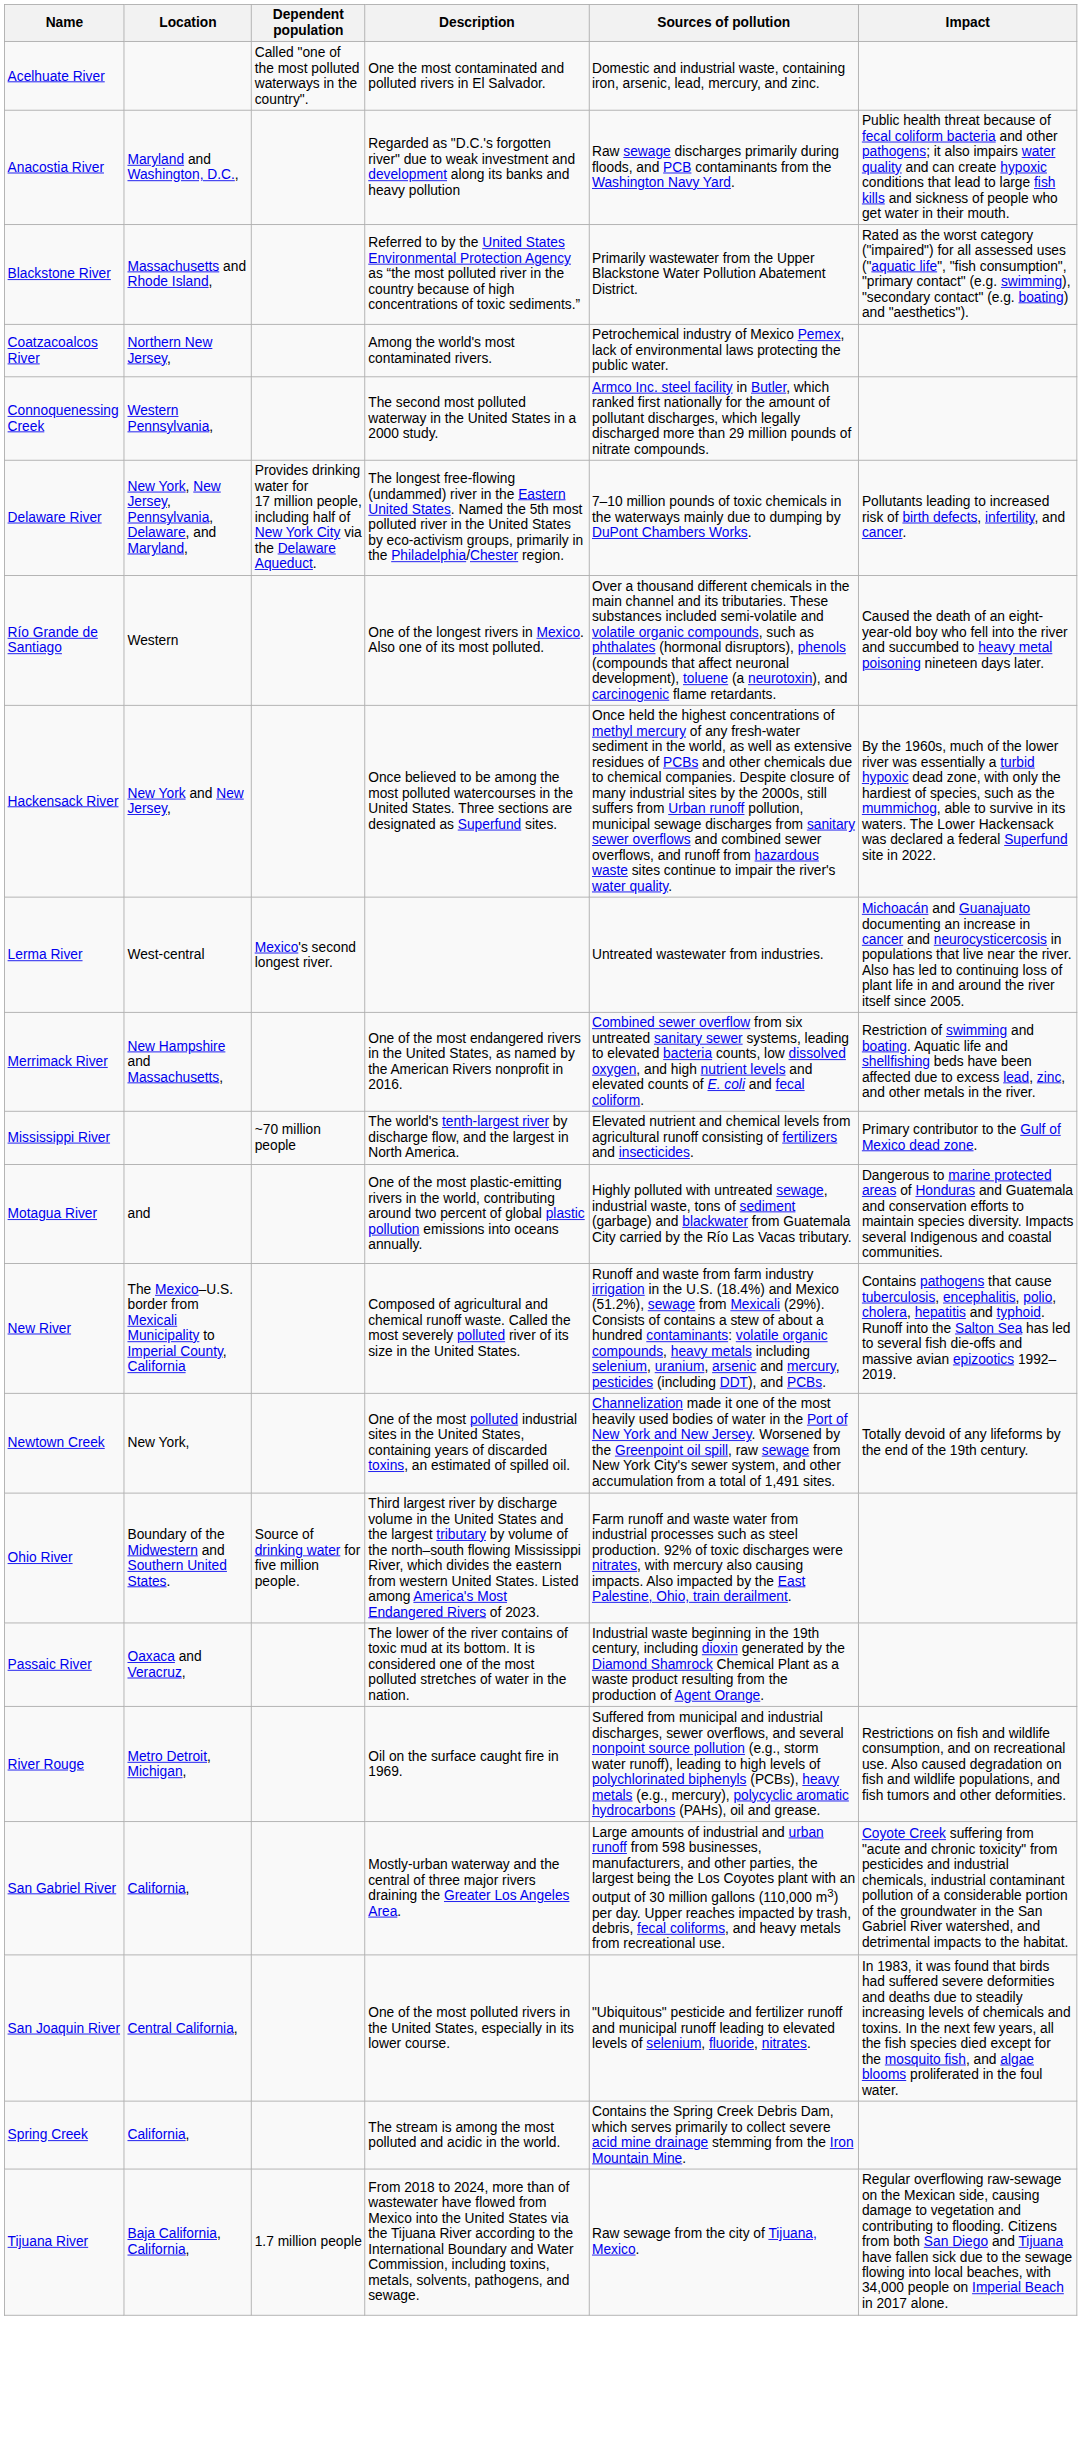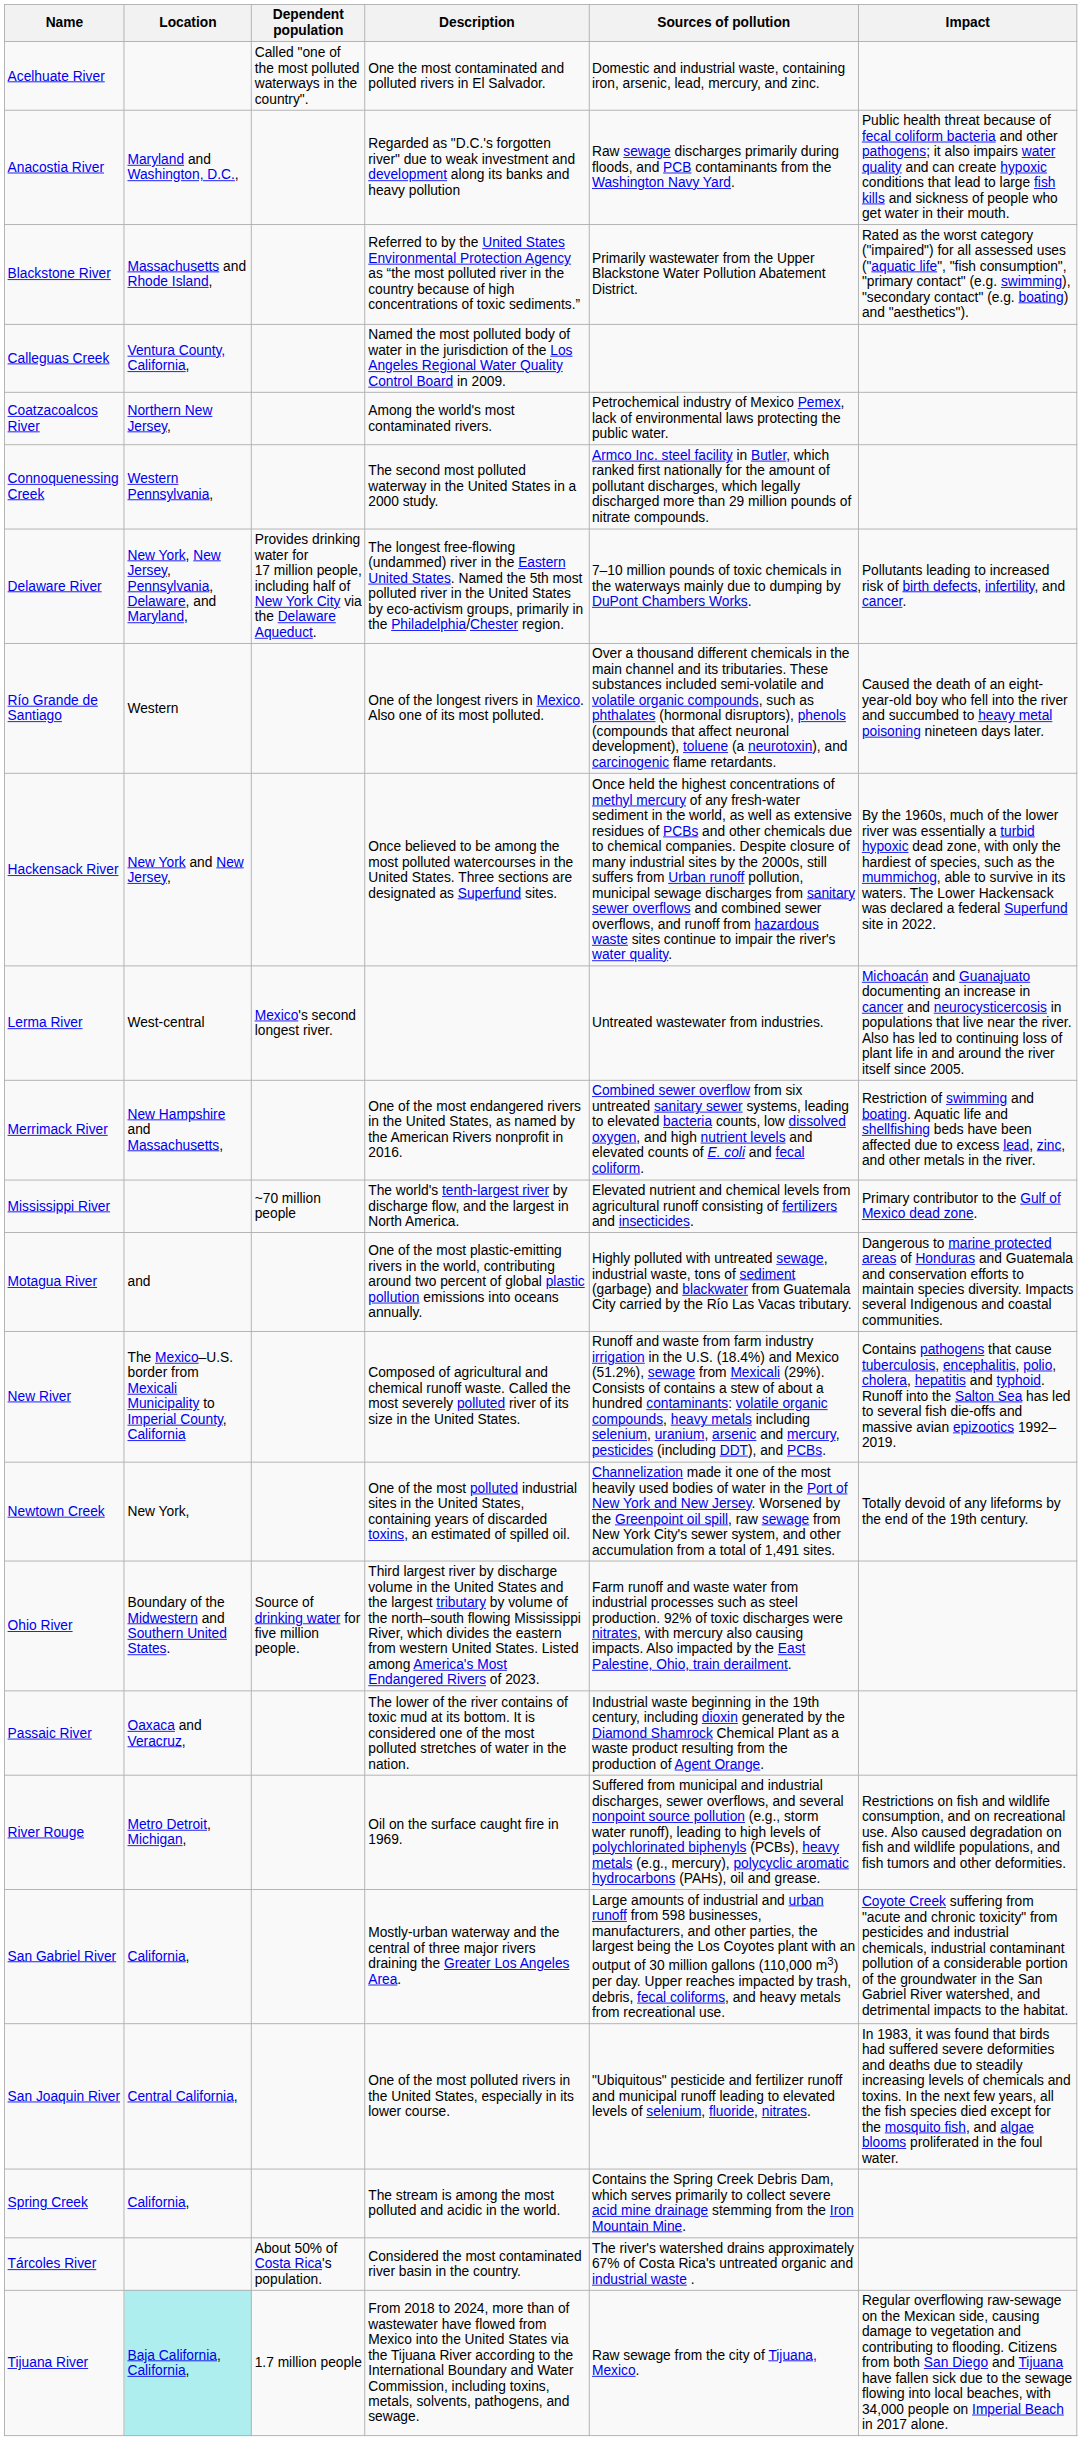 <table class="wikitable sortable">
 <tr>
 <th>Name</th>
 <th>Location</th>
 <th>Dependent population</th>
 <th>Description</th>
 <th>Sources of pollution</th>
 <th>Impact</th>
 </tr>
 <tr>
 <td><a href='#'>Acelhuate River</a></td>
 <td></td>
 <td>Called "one of the most polluted waterways in the country".</td>
 <td>One the most contaminated and polluted rivers in El Salvador.</td>
 <td>Domestic and industrial waste, containing iron, arsenic, lead, mercury, and zinc.</td>
 <td></td>
 </tr>
 <tr>
 <td><a href='#'>Anacostia River</a></td>
 <td><a href='#'>Maryland</a> and <a href='#'>Washington, D.C.</a>, </td>
 <td></td>
 <td>Regarded as "D.C.'s forgotten river" due to weak investment and <a href='#'>development</a> along its banks and heavy pollution</td>
 <td>Raw <a href='#'>sewage</a> discharges primarily during floods, and <a href='#'>PCB</a> contaminants from the <a href='#'>Washington Navy Yard</a>.</td>
 <td>Public health threat because of <a href='#'>fecal coliform bacteria</a> and other <a href='#'>pathogens</a>; it also impairs <a href='#'>water quality</a> and can create <a href='#'>hypoxic</a> conditions that lead to large <a href='#'>fish kills</a> and sickness of people who get water in their mouth.</td>
 </tr>
 <tr>
 <td><a href='#'>Blackstone River</a></td>
 <td><a href='#'>Massachusetts</a> and <a href='#'>Rhode Island</a>, </td>
 <td></td>
 <td>Referred to by the <a href='#'>United States Environmental Protection Agency</a> as “the most polluted river in the country because of high concentrations of toxic sediments.”</td>
 <td>Primarily wastewater from the Upper Blackstone Water Pollution Abatement District.</td>
 <td>Rated as the worst category ("impaired") for all assessed uses ("<a href='#'>aquatic life</a>", "fish consumption", "primary contact" (e.g. <a href='#'>swimming</a>), "secondary contact" (e.g. <a href='#'>boating</a>) and "aesthetics").</td>
+</tr>
+<tr>
+<td><a href='#'>Calleguas Creek</a></td>
+<td><a href='#'>Ventura County, California</a>, </td>
+<td></td>
+<td>Named the most polluted body of water in the jurisdiction of the <a href='#'>Los Angeles Regional Water Quality Control Board</a> in 2009.</td>
+<td></td>
+<td></td>
 </tr>
 <tr>
 <td><a href='#'>Coatzacoalcos River</a></td>
 <td><a href='#'>Northern New Jersey</a>, </td>
 <td></td>
 <td>Among the world's most contaminated rivers.</td>
 <td>Petrochemical industry of Mexico <a href='#'>Pemex</a>, lack of environmental laws protecting the public water.</td>
 <td></td>
 </tr>
 <tr>
 <td><a href='#'>Connoquenessing Creek</a></td>
 <td><a href='#'>Western Pennsylvania</a>, </td>
 <td></td>
 <td>The second most polluted waterway in the United States in a 2000 study.</td>
 <td><a href='#'>Armco Inc. steel facility</a> in <a href='#'>Butler</a>, which ranked first nationally for the amount of pollutant discharges, which legally discharged more than 29 million pounds of nitrate compounds.</td>
 <td></td>
 </tr>
 <tr>
 <td><a href='#'>Delaware River</a></td>
 <td><a href='#'>New York</a>, <a href='#'>New Jersey</a>, <a href='#'>Pennsylvania</a>, <a href='#'>Delaware</a>, and <a href='#'>Maryland</a>, </td>
 <td>Provides drinking water for 17 million people, including half of <a href='#'>New York City</a> via the <a href='#'>Delaware Aqueduct</a>.</td>
 <td>The longest free-flowing (undammed) river in the <a href='#'>Eastern United States</a>. Named the 5th most polluted river in the United States by eco-activism groups, primarily in the <a href='#'>Philadelphia</a>/<a href='#'>Chester</a> region.</td>
 <td>7–10 million pounds of toxic chemicals in the waterways mainly due to dumping by <a href='#'>DuPont Chambers Works</a>.</td>
 <td>Pollutants leading to increased risk of <a href='#'>birth defects</a>, <a href='#'>infertility</a>, and <a href='#'>cancer</a>.</td>
 </tr>
 <tr>
 <td><a href='#'>Río Grande de Santiago</a></td>
 <td>Western </td>
 <td></td>
 <td>One of the longest rivers in <a href='#'>Mexico</a>. Also one of its most polluted.</td>
 <td>Over a thousand different chemicals in the main channel and its tributaries. These substances included semi-volatile and <a href='#'>volatile organic compounds</a>, such as <a href='#'>phthalates</a> (hormonal disruptors), <a href='#'>phenols</a> (compounds that affect neuronal development), <a href='#'>toluene</a> (a <a href='#'>neurotoxin</a>), and <a href='#'>carcinogenic</a> flame retardants.</td>
 <td>Caused the death of an eight-year-old boy who fell into the river and succumbed to <a href='#'>heavy metal poisoning</a> nineteen days later.</td>
 </tr>
 <tr>
 <td><a href='#'>Hackensack River</a></td>
 <td><a href='#'>New York</a> and <a href='#'>New Jersey</a>, </td>
 <td></td>
 <td>Once believed to be among the most polluted watercourses in the United States. Three sections are designated as <a href='#'>Superfund</a> sites.</td>
 <td>Once held the highest concentrations of <a href='#'>methyl mercury</a> of any fresh-water sediment in the world, as well as extensive residues of <a href='#'>PCBs</a> and other chemicals due to chemical companies. Despite closure of many industrial sites by the 2000s, still suffers from <a href='#'>Urban runoff</a> pollution, municipal sewage discharges from <a href='#'>sanitary sewer overflows</a> and combined sewer overflows, and runoff from <a href='#'>hazardous waste</a> sites continue to impair the river's <a href='#'>water quality</a>.</td>
 <td>By the 1960s, much of the lower river was essentially a <a href='#'>turbid</a> <a href='#'>hypoxic</a> dead zone, with only the hardiest of species, such as the <a href='#'>mummichog</a>, able to survive in its waters. The Lower Hackensack was declared a federal <a href='#'>Superfund</a> site in 2022.</td>
 </tr>
 <tr>
 <td><a href='#'>Lerma River</a></td>
 <td>West-central </td>
 <td><a href='#'>Mexico</a>'s second longest river.</td>
 <td></td>
 <td>Untreated wastewater from industries.</td>
 <td><a href='#'>Michoacán</a> and <a href='#'>Guanajuato</a> documenting an increase in <a href='#'>cancer</a> and <a href='#'>neurocysticercosis</a> in populations that live near the river. Also has led to continuing loss of plant life in and around the river itself since 2005.</td>
 </tr>
 <tr>
 <td><a href='#'>Merrimack River</a></td>
 <td><a href='#'>New Hampshire</a> and <a href='#'>Massachusetts</a>, </td>
 <td></td>
 <td>One of the most endangered rivers in the United States, as named by the American Rivers nonprofit in 2016.</td>
 <td><a href='#'>Combined sewer overflow</a> from six untreated <a href='#'>sanitary sewer</a> systems, leading to elevated <a href='#'>bacteria</a> counts, low <a href='#'>dissolved oxygen</a>, and high <a href='#'>nutrient levels</a> and elevated counts of <em><a href='#'>E. coli</a></em> and <a href='#'>fecal coliform</a>.</td>
 <td>Restriction of <a href='#'>swimming</a> and <a href='#'>boating</a>. Aquatic life and <a href='#'>shellfishing</a> beds have been affected due to excess <a href='#'>lead</a>, <a href='#'>zinc</a>, and other metals in the river.</td>
 </tr>
 <tr>
 <td><a href='#'>Mississippi River</a></td>
 <td></td>
 <td>~70 million people</td>
 <td>The world's <a href='#'>tenth-largest river</a> by discharge flow, and the largest in North America.</td>
 <td>Elevated nutrient and chemical levels from agricultural runoff consisting of <a href='#'>fertilizers</a> and <a href='#'>insecticides</a>.</td>
 <td>Primary contributor to the <a href='#'>Gulf of Mexico dead zone</a>.</td>
 </tr>
 <tr>
 <td><a href='#'>Motagua River</a></td>
 <td> and </td>
 <td></td>
 <td>One of the most plastic-emitting rivers in the world, contributing around two percent of global <a href='#'>plastic pollution</a> emissions into oceans annually.</td>
 <td>Highly polluted with untreated <a href='#'>sewage</a>, industrial waste, tons of <a href='#'>sediment</a> (garbage) and <a href='#'>blackwater</a> from Guatemala City carried by the Río Las Vacas tributary.</td>
 <td>Dangerous to <a href='#'>marine protected areas</a> of <a href='#'>Honduras</a> and Guatemala and conservation efforts to maintain species diversity. Impacts several Indigenous and coastal communities.</td>
 </tr>
 <tr>
 <td><a href='#'>New River</a></td>
 <td>The <a href='#'>Mexico</a>–U.S. border from <a href='#'>Mexicali Municipality</a> to <a href='#'>Imperial County</a>, <a href='#'>California</a></td>
 <td></td>
 <td>Composed of agricultural and chemical runoff waste. Called the most severely <a href='#'>polluted</a> river of its size in the United States.</td>
 <td>Runoff and waste from farm industry <a href='#'>irrigation</a> in the U.S. (18.4%) and Mexico (51.2%), <a href='#'>sewage</a> from <a href='#'>Mexicali</a> (29%). Consists of contains a stew of about a hundred <a href='#'>contaminants</a>: <a href='#'>volatile organic compounds</a>, <a href='#'>heavy metals</a> including <a href='#'>selenium</a>, <a href='#'>uranium</a>, <a href='#'>arsenic</a> and <a href='#'>mercury</a>, <a href='#'>pesticides</a> (including <a href='#'>DDT</a>), and <a href='#'>PCBs</a>.</td>
 <td>Contains <a href='#'>pathogens</a> that cause <a href='#'>tuberculosis</a>, <a href='#'>encephalitis</a>, <a href='#'>polio</a>, <a href='#'>cholera</a>, <a href='#'>hepatitis</a> and <a href='#'>typhoid</a>. Runoff into the <a href='#'>Salton Sea</a> has led to several fish die-offs and massive avian <a href='#'>epizootics</a> 1992–2019.</td>
 </tr>
 <tr>
 <td><a href='#'>Newtown Creek</a></td>
 <td>New York, </td>
 <td></td>
 <td>One of the most <a href='#'>polluted</a> industrial sites in the United States, containing years of discarded <a href='#'>toxins</a>, an estimated  of spilled oil.</td>
 <td><a href='#'>Channelization</a> made it one of the most heavily used bodies of water in the <a href='#'>Port of New York and New Jersey</a>. Worsened by the <a href='#'>Greenpoint oil spill</a>, raw <a href='#'>sewage</a> from New York City's sewer system, and other accumulation from a total of 1,491 sites.</td>
 <td>Totally devoid of any lifeforms by the end of the 19th century.</td>
 </tr>
 <tr>
 <td><a href='#'>Ohio River</a></td>
 <td>Boundary of the <a href='#'>Midwestern</a> and <a href='#'>Southern United States</a>.</td>
 <td>Source of <a href='#'>drinking water</a> for five million people.</td>
 <td>Third largest river by discharge volume in the United States and the largest <a href='#'>tributary</a> by volume of the north–south flowing Mississippi River, which divides the eastern from western United States. Listed among <a href='#'>America's Most Endangered Rivers</a> of 2023.</td>
 <td>Farm runoff and waste water from industrial processes such as steel production. 92% of toxic discharges were <a href='#'>nitrates</a>, with mercury also causing impacts. Also impacted by the <a href='#'>East Palestine, Ohio, train derailment</a>.</td>
 <td></td>
 </tr>
 <tr>
 <td><a href='#'>Passaic River</a></td>
 <td><a href='#'>Oaxaca</a> and <a href='#'>Veracruz</a>, </td>
 <td></td>
 <td>The lower  of the river contains  of toxic mud at its bottom. It is considered one of the most polluted stretches of water in the nation.</td>
 <td>Industrial waste beginning in the 19th century, including <a href='#'>dioxin</a> generated by the <a href='#'>Diamond Shamrock</a> Chemical Plant as a waste product resulting from the production of <a href='#'>Agent Orange</a>.</td>
 <td></td>
 </tr>
 <tr>
 <td><a href='#'>River Rouge</a></td>
 <td><a href='#'>Metro Detroit</a>, <a href='#'>Michigan</a>, </td>
 <td></td>
 <td>Oil on the surface caught fire in 1969.</td>
 <td>Suffered from municipal and industrial discharges, sewer overflows, and several <a href='#'>nonpoint source pollution</a> (e.g., storm water runoff), leading to high levels of <a href='#'>polychlorinated biphenyls</a> (PCBs), <a href='#'>heavy metals</a> (e.g., mercury), <a href='#'>polycyclic aromatic hydrocarbons</a> (PAHs), oil and grease.</td>
 <td>Restrictions on fish and wildlife consumption, and on recreational use. Also caused degradation on fish and wildlife populations, and fish tumors and other deformities.</td>
 </tr>
 <tr>
 <td><a href='#'>San Gabriel River</a></td>
 <td><a href='#'>California</a>, </td>
 <td></td>
 <td>Mostly-urban waterway and the central of three major rivers draining the <a href='#'>Greater Los Angeles Area</a>.</td>
 <td>Large amounts of industrial and <a href='#'>urban runoff</a> from 598 businesses, manufacturers, and other parties, the largest being the Los Coyotes plant with an output of 30 million gallons (110,000 m<sup>3</sup>) per day. Upper reaches impacted by trash, debris, <a href='#'>fecal coliforms</a>, and heavy metals from recreational use.</td>
 <td><a href='#'>Coyote Creek</a> suffering from "acute and chronic toxicity" from pesticides and industrial chemicals, industrial contaminant pollution of a considerable portion of the groundwater in the San Gabriel River watershed, and detrimental impacts to the habitat.</td>
 </tr>
 <tr>
 <td><a href='#'>San Joaquin River</a></td>
 <td><a href='#'>Central California</a>, </td>
 <td></td>
 <td>One of the most polluted rivers in the United States, especially in its lower course.</td>
 <td>"Ubiquitous" pesticide and fertilizer runoff and municipal runoff leading to elevated levels of <a href='#'>selenium</a>, <a href='#'>fluoride</a>, <a href='#'>nitrates</a>.</td>
 <td>In 1983, it was found that birds had suffered severe deformities and deaths due to steadily increasing levels of chemicals and toxins. In the next few years, all the fish species died except for the <a href='#'>mosquito fish</a>, and <a href='#'>algae blooms</a> proliferated in the foul water.</td>
 </tr>
 <tr>
 <td><a href='#'>Spring Creek</a></td>
 <td><a href='#'>California</a>, </td>
 <td></td>
 <td>The stream is among the most polluted and acidic in the world.</td>
 <td>Contains the Spring Creek Debris Dam, which serves primarily to collect severe <a href='#'>acid mine drainage</a> stemming from the <a href='#'>Iron Mountain Mine</a>.</td>
 <td></td>
 </tr>
 <tr>
+<td><a href='#'>Tárcoles River</a></td>
+<td></td>
+<td>About 50% of <a href='#'>Costa Rica</a>'s population.</td>
+<td>Considered the most contaminated river basin in the country.</td>
+<td>The river's watershed drains approximately 67% of Costa Rica's untreated organic and <a href='#'>industrial waste</a> .</td>
+<td></td>
+</tr>
+<tr>
 <td><a href='#'>Tijuana River</a></td>
-<td><a href='#'>Baja California</a>,  <a href='#'>California</a>, </td>
+<td style="background: paleturquoise;"><a href='#'>Baja California</a>,  <a href='#'>California</a>, </td>
 <td>1.7 million people</td>
 <td>From 2018 to 2024, more than  of wastewater have flowed from Mexico into the United States via the Tijuana River according to the International Boundary and Water Commission, including toxins, metals, solvents, pathogens, and sewage.</td>
 <td>Raw sewage from the city of <a href='#'>Tijuana, Mexico</a>.</td>
 <td>Regular overflowing raw-sewage on the Mexican side, causing damage to vegetation and contributing to flooding. Citizens from both <a href='#'>San Diego</a> and <a href='#'>Tijuana</a> have fallen sick due to the sewage flowing into local beaches, with 34,000 people on <a href='#'>Imperial Beach</a> in 2017 alone.</td>
 </tr>
 </table>
